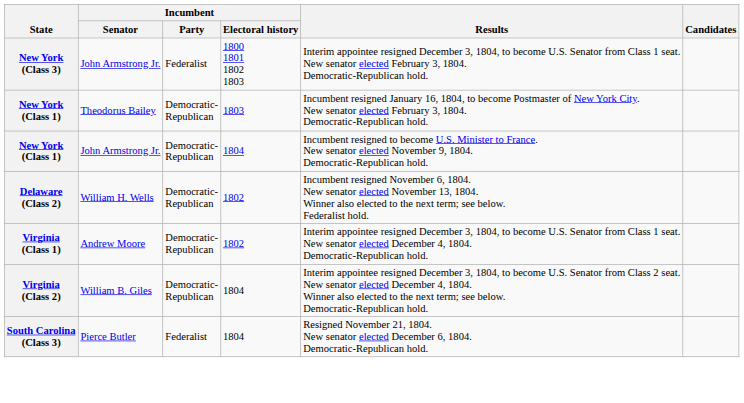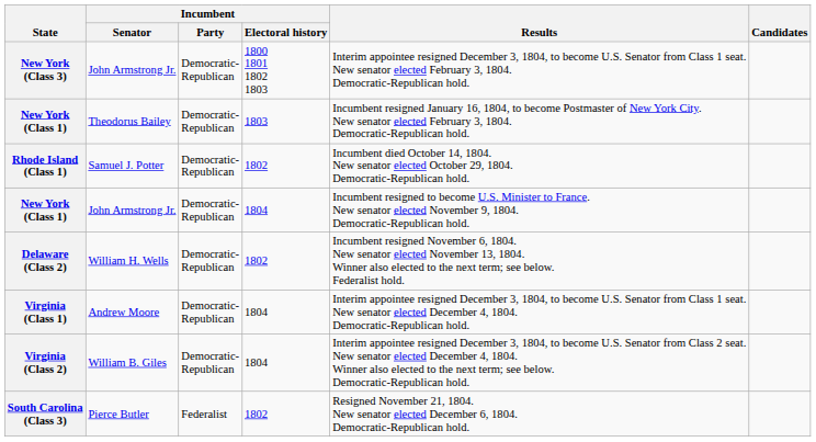 <table class=wikitable>
 <tr valign=bottom>
 <th rowspan=2>State</th>
 <th colspan=3>Incumbent</th>
 <th rowspan=2>Results</th>
 <th rowspan=2>Candidates</th>
 </tr>
 <tr>
 <th>Senator</th>
 <th>Party</th>
 <th>Electoral history</th>
 </tr>
 <tr>
 <th><a href='#'>New York</a><br>(Class 3)</th>
 <td><a href='#'>John Armstrong Jr.</a></td>
-<td>Federalist</td>
+<td>Democratic-<br>Republican</td>
 <td><a href='#'>1800 </a><br><a href='#'>1801</a><br>1802 <br>1803 </td>
 <td>Interim appointee resigned December 3, 1804, to become U.S. Senator from Class 1 seat.<br>New senator <a href='#'>elected</a> February 3, 1804.<br>Democratic-Republican hold.</td>
 <td nowrap></td>
 </tr>
 <tr>
 <th><a href='#'>New York</a><br>(Class 1)</th>
 <td><a href='#'>Theodorus Bailey</a></td>
 <td>Democratic-<br>Republican</td>
 <td><a href='#'>1803</a></td>
 <td>Incumbent resigned January 16, 1804, to become Postmaster of <a href='#'>New York City</a>.<br>New senator <a href='#'>elected</a> February 3, 1804.<br>Democratic-Republican hold.</td>
+<td nowrap></td>
+</tr>
+<tr>
+<th><a href='#'>Rhode Island</a><br>(Class 1)</th>
+<td><a href='#'>Samuel J. Potter</a></td>
+<td>Democratic-<br>Republican</td>
+<td><a href='#'>1802</a></td>
+<td>Incumbent died October 14, 1804.<br>New senator <a href='#'>elected</a> October 29, 1804.<br>Democratic-Republican hold.</td>
 <td nowrap></td>
 </tr>
 <tr>
 <th><a href='#'>New York</a><br>(Class 1)</th>
 <td><a href='#'>John Armstrong Jr.</a></td>
 <td>Democratic-<br>Republican</td>
 <td><a href='#'>1804 </a></td>
 <td>Incumbent resigned to become <a href='#'>U.S. Minister to France</a>.<br>New senator <a href='#'>elected</a> November 9, 1804.<br>Democratic-Republican hold.</td>
 <td nowrap></td>
 </tr>
 <tr>
 <th><a href='#'>Delaware</a><br>(Class 2)</th>
 <td><a href='#'>William H. Wells</a></td>
 <td>Democratic-<br>Republican</td>
 <td><a href='#'>1802 </a></td>
 <td>Incumbent resigned November 6, 1804.<br>New senator <a href='#'>elected</a> November 13, 1804.<br>Winner also elected to the next term; see below.<br>Federalist hold.</td>
 <td nowrap></td>
 </tr>
 <tr>
 <th><a href='#'>Virginia</a><br>(Class 1)</th>
 <td><a href='#'>Andrew Moore</a></td>
 <td>Democratic-<br>Republican</td>
-<td><a href='#'>1802 </a></td>
+<td>1804 </td>
 <td>Interim appointee resigned December 3, 1804, to become U.S. Senator from Class 1 seat.<br>New senator <a href='#'>elected</a> December 4, 1804.<br>Democratic-Republican hold.</td>
 <td nowrap></td>
 </tr>
 <tr>
 <th><a href='#'>Virginia</a><br>(Class 2)</th>
 <td><a href='#'>William B. Giles</a></td>
 <td>Democratic-<br>Republican</td>
 <td>1804 </td>
 <td>Interim appointee resigned December 3, 1804, to become U.S. Senator from Class 2 seat.<br>New senator <a href='#'>elected</a> December 4, 1804.<br>Winner also elected to the next term; see below.<br>Democratic-Republican hold.</td>
 <td nowrap></td>
 </tr>
 <tr>
 <th><a href='#'>South Carolina</a><br>(Class 3)</th>
 <td><a href='#'>Pierce Butler</a></td>
 <td>Federalist</td>
-<td>1804 </td>
+<td><a href='#'>1802 </a></td>
 <td>Resigned November 21, 1804.<br>New senator <a href='#'>elected</a> December 6, 1804.<br>Democratic-Republican hold.</td>
 <td nowrap></td>
 </tr>
 </table>
